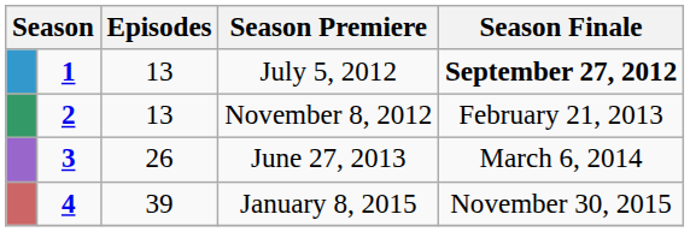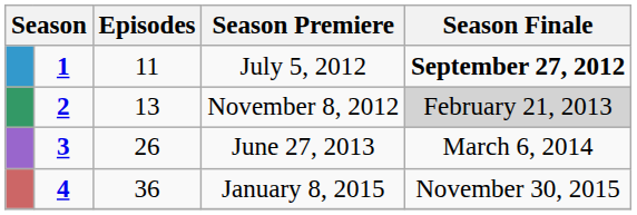 <table class="wikitable">
 <tr>
 <th colspan="2">Season</th>
 <th>Episodes</th>
 <th>Season Premiere</th>
 <th>Season Finale</th>
 </tr>
 <tr>
 <td style="background:#3399CC; height:5px;"></td>
 <td style="text-align:center;"><strong><a href='#'>1</a></strong></td>
-<td style="text-align:center;">13</td>
+<td style="text-align:center;">11</td>
 <td style="text-align:center;">July 5, 2012</td>
 <td style="text-align:center;"><strong>September 27, 2012</strong></td>
 </tr>
 <tr>
 <td style="background:#339966; height:5px;"></td>
 <td style="text-align:center;"><strong><a href='#'>2</a></strong></td>
 <td style="text-align:center;">13</td>
 <td style="text-align:center;">November 8, 2012</td>
-<td style="text-align:center;">February 21, 2013</td>
+<td style="background: lightgrey; text-align:center;">February 21, 2013</td>
 </tr>
 <tr>
 <td style="background:#9966CC; height:5px;"></td>
 <td style="text-align:center;"><strong><a href='#'>3</a></strong></td>
 <td style="text-align:center;">26</td>
 <td style="text-align:center;">June 27, 2013</td>
 <td style="text-align:center;">March 6, 2014</td>
 </tr>
 <tr>
 <td style="background:#CC6666; height:5px;"></td>
 <td style="text-align:center;"><strong><a href='#'>4</a></strong></td>
-<td style="text-align:center;">39</td>
+<td style="text-align:center;">36</td>
 <td style="text-align:center;">January 8, 2015</td>
 <td style="text-align:center;">November 30, 2015</td>
 </tr>
 <tr>
 </tr>
 </table>
